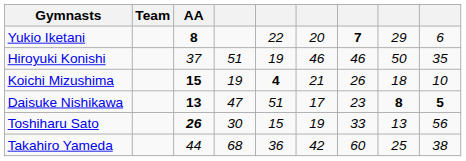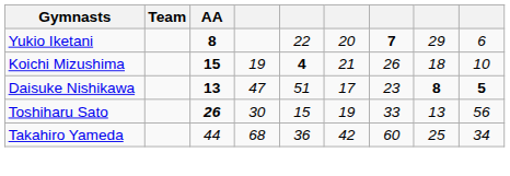 <table class="wikitable sortable collapsible autocollapse plainrowheaders" style="text-align:center; font-size:95%;">
 <tr>
 <th width=28% class=unsortable>Gymnasts</th>
 <th width=9% class=unsortable>Team</th>
 <th width=9% class=unsortable>AA</th>
 <th width=9% class=unsortable></th>
 <th width=9% class=unsortable></th>
 <th width=9% class=unsortable></th>
 <th width=9% class=unsortable></th>
 <th width=9% class=unsortable></th>
 <th width=9% class=unsortable></th>
 </tr>
 <tr>
 <td align=left><a href='#'>Yukio Iketani</a></td>
 <td></td>
 <td><strong>8</strong></td>
 <td></td>
 <td><em>22</em></td>
 <td><em>20</em></td>
 <td><strong>7</strong></td>
 <td><em>29</em></td>
 <td><em>6</em></td>
-</tr>
-<tr>
-<td align=left><a href='#'>Hiroyuki Konishi</a></td>
-<td></td>
-<td><em>37</em></td>
-<td><em>51</em></td>
-<td><em>19</em></td>
-<td><em>46</em></td>
-<td><em>46</em></td>
-<td><em>50</em></td>
-<td><em>35</em></td>
 </tr>
 <tr>
 <td align=left><a href='#'>Koichi Mizushima</a></td>
 <td></td>
 <td><strong>15</strong></td>
 <td><em>19</em></td>
 <td><strong>4</strong></td>
 <td><em>21</em></td>
 <td><em>26</em></td>
 <td><em>18</em></td>
 <td><em>10</em></td>
 </tr>
 <tr>
 <td align=left><a href='#'>Daisuke Nishikawa</a></td>
 <td></td>
 <td><strong>13</strong></td>
 <td><em>47</em></td>
 <td><em>51</em></td>
 <td><em>17</em></td>
 <td><em>23</em></td>
 <td><strong>8</strong></td>
 <td><strong>5</strong></td>
 </tr>
 <tr>
 <td align=left><a href='#'>Toshiharu Sato</a></td>
 <td></td>
 <td><strong><em>26</em></strong></td>
 <td><em>30</em></td>
 <td><em>15</em></td>
 <td><em>19</em></td>
 <td><em>33</em></td>
 <td><em>13</em></td>
 <td><em>56</em></td>
 </tr>
 <tr>
 <td align=left><a href='#'>Takahiro Yameda</a></td>
 <td></td>
 <td><em>44</em></td>
 <td><em>68</em></td>
 <td><em>36</em></td>
 <td><em>42</em></td>
 <td><em>60</em></td>
 <td><em>25</em></td>
-<td><em>38</em></td>
+<td><em>34</em></td>
 </tr>
 </table>
